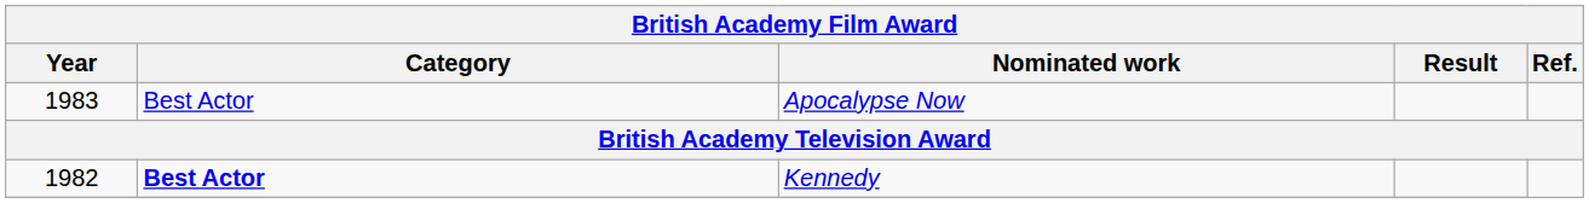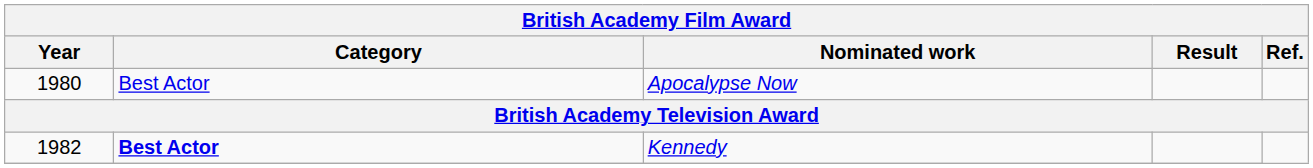 <table class="wikitable plainrowheaders">
 <tr>
 <th colspan=5><a href='#'>British Academy Film Award</a></th>
 </tr>
 <tr>
 <th scope="col" style="width:5em;">Year</th>
 <th scope="col" style="width:26em;">Category</th>
 <th scope="col" style="width:25em;">Nominated work</th>
 <th scope="col" style="width:5em;">Result</th>
 <th>Ref.</th>
 </tr>
 <tr>
-<td style="text-align:center;">1983</td>
+<td style="text-align:center;">1980</td>
 <td><a href='#'>Best Actor</a></td>
 <td><em><a href='#'>Apocalypse Now</a></em></td>
 <td></td>
 <td></td>
 </tr>
 <tr>
 <th colspan=5><a href='#'>British Academy Television Award</a></th>
 </tr>
 <tr>
 <td style="text-align:center;">1982</td>
 <td><strong><a href='#'>Best Actor</a></strong></td>
 <td><em><a href='#'>Kennedy</a></em></td>
 <td></td>
 </tr>
 <tr>
 </tr>
 </table>
